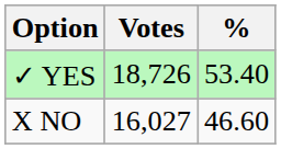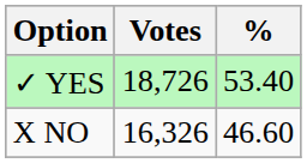 <table class="wikitable">
 <tr>
 <th>Option</th>
 <th>Votes</th>
 <th>%</th>
 </tr>
 <tr>
 <td style=background:#bbf8be>✓ YES</td>
 <td style=background:#bbf8be>18,726</td>
 <td style=background:#bbf8be>53.40</td>
 </tr>
 <tr>
 <td>X NO</td>
-<td>16,027</td>
+<td>16,326</td>
 <td>46.60</td>
 </tr>
 </table>
